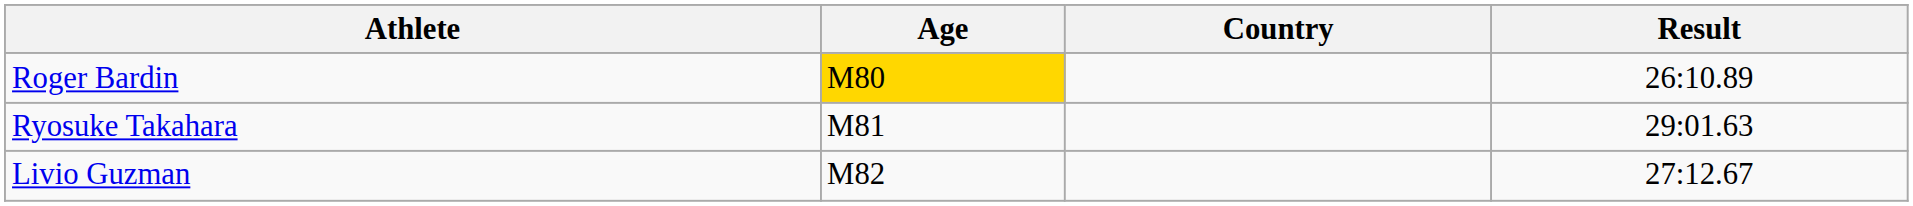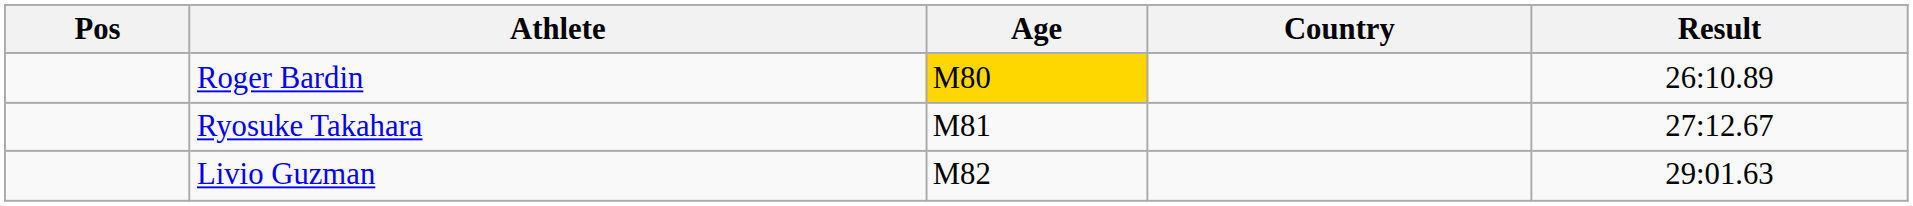 <table class="wikitable"  style="text-align:center; width:50%;">
 <tr>
+<th>Pos</th>
 <th>Athlete</th>
 <th>Age</th>
 <th>Country</th>
 <th>Result</th>
 </tr>
 <tr>
+<td align=center></td>
 <td align=left><a href='#'>Roger Bardin</a></td>
 <td align=left style="background: gold;">M80</td>
 <td align=left></td>
 <td>26:10.89</td>
 </tr>
 <tr>
+<td align=center></td>
 <td align=left><a href='#'>Ryosuke Takahara</a></td>
 <td align=left>M81</td>
 <td align=left></td>
-<td>29:01.63</td>
+<td>27:12.67</td>
 </tr>
 <tr>
+<td align=center></td>
 <td align=left><a href='#'>Livio Guzman</a></td>
 <td align=left>M82</td>
 <td align=left></td>
-<td>27:12.67</td>
+<td>29:01.63</td>
 </tr>
 </table>
